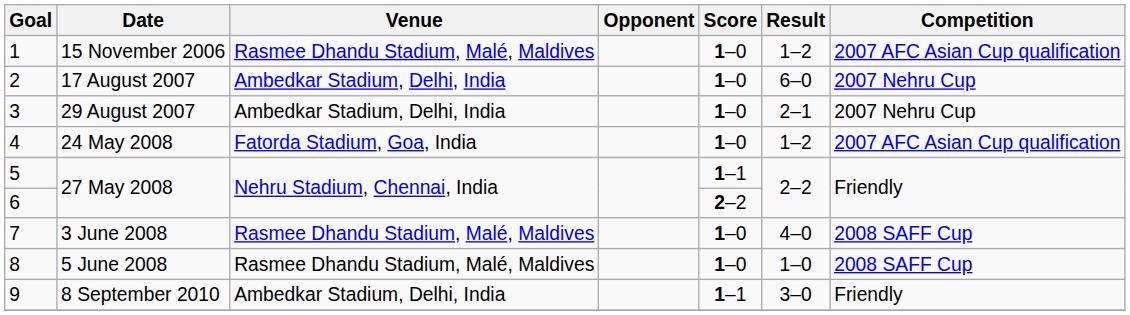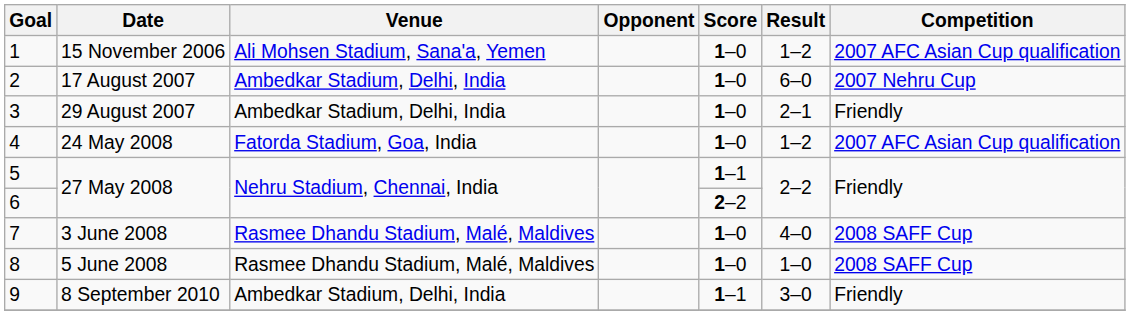 <table class="wikitable collapsible" style="font-size:90%">
 <tr>
 <th>Goal</th>
 <th>Date</th>
 <th>Venue</th>
 <th>Opponent</th>
 <th>Score</th>
 <th>Result</th>
 <th>Competition</th>
 </tr>
 <tr>
 <td>1</td>
 <td>15 November 2006</td>
-<td><a href='#'>Rasmee Dhandu Stadium</a>, <a href='#'>Malé</a>, <a href='#'>Maldives</a></td>
+<td><a href='#'>Ali Mohsen Stadium</a>, <a href='#'>Sana'a</a>, <a href='#'>Yemen</a></td>
 <td></td>
 <td align=center><strong>1</strong>–0</td>
 <td align=center>1–2</td>
 <td><a href='#'>2007 AFC Asian Cup qualification</a></td>
 </tr>
 <tr>
 <td>2</td>
 <td>17 August 2007</td>
 <td><a href='#'>Ambedkar Stadium</a>, <a href='#'>Delhi</a>, <a href='#'>India</a></td>
 <td></td>
 <td align=center><strong>1</strong>–0</td>
 <td align=center>6–0</td>
 <td><a href='#'>2007 Nehru Cup</a></td>
 </tr>
 <tr>
 <td>3</td>
 <td>29 August 2007</td>
 <td>Ambedkar Stadium, Delhi, India</td>
 <td></td>
 <td align=center><strong>1</strong>–0</td>
 <td align=center>2–1</td>
-<td>2007 Nehru Cup</td>
+<td>Friendly</td>
 </tr>
 <tr>
 <td>4</td>
 <td>24 May 2008</td>
 <td><a href='#'>Fatorda Stadium</a>, <a href='#'>Goa</a>, India</td>
 <td></td>
 <td align=center><strong>1</strong>–0</td>
 <td align=center>1–2</td>
 <td><a href='#'>2007 AFC Asian Cup qualification</a></td>
 </tr>
 <tr>
 <td>5</td>
 <td rowspan=2>27 May 2008</td>
 <td rowspan=2><a href='#'>Nehru Stadium</a>, <a href='#'>Chennai</a>, India</td>
 <td rowspan=2></td>
 <td align=center><strong>1</strong>–1</td>
 <td rowspan=2 align=center>2–2</td>
 <td rowspan=2>Friendly</td>
 </tr>
 <tr>
 <td>6</td>
 <td align=center><strong>2</strong>–2</td>
 </tr>
 <tr>
 <td>7</td>
 <td>3 June 2008</td>
 <td><a href='#'>Rasmee Dhandu Stadium</a>, <a href='#'>Malé</a>, <a href='#'>Maldives</a></td>
 <td></td>
 <td align=center><strong>1</strong>–0</td>
 <td align=center>4–0</td>
 <td><a href='#'>2008 SAFF Cup</a></td>
 </tr>
 <tr>
 <td>8</td>
 <td>5 June 2008</td>
 <td>Rasmee Dhandu Stadium, Malé, Maldives</td>
 <td></td>
 <td align=center><strong>1</strong>–0</td>
 <td align=center>1–0</td>
 <td><a href='#'>2008 SAFF Cup</a></td>
 </tr>
 <tr>
 <td>9</td>
 <td>8 September 2010</td>
 <td>Ambedkar Stadium, Delhi, India</td>
 <td></td>
 <td align=center><strong>1</strong>–1</td>
 <td align=center>3–0</td>
 <td>Friendly</td>
 </tr>
 <tr>
 </tr>
 </table>
